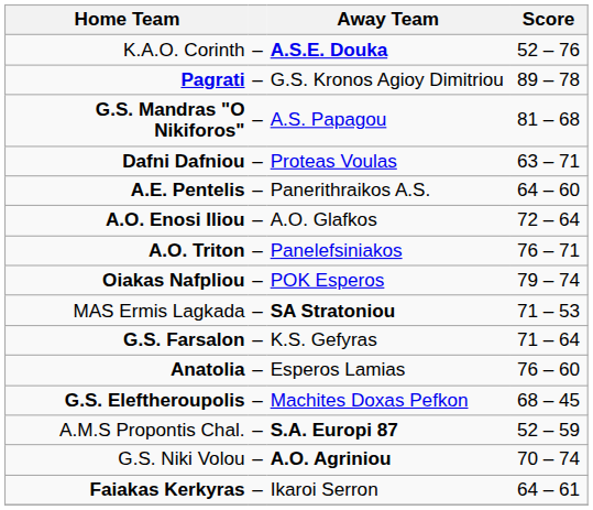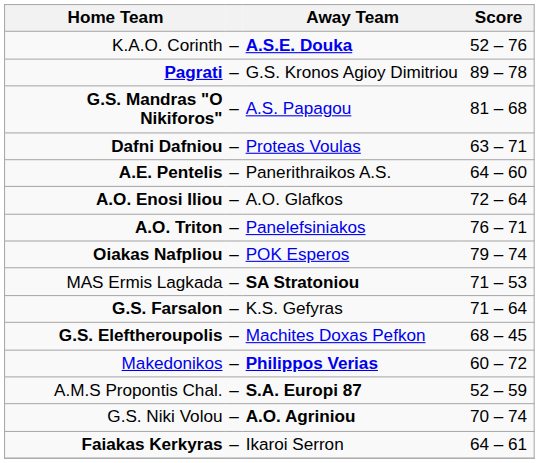 <table class="wikitable" style="text-align: center; font-size:100%">
 <tr>
 <th style="border-right-style:hidden" width="200">Home Team</th>
 <th style="border-right-style:hidden"></th>
 <th style="border-right-style:hidden" width="200">Away Team</th>
 <th width="60">Score</th>
 </tr>
 <tr>
 <td align=right style="border-right-style:hidden">K.A.O. Corinth</td>
 <td style="border-right-style:hidden">–</td>
 <td align=left style="border-right-style:hidden"><strong><a href='#'>A.S.E. Douka</a></strong></td>
 <td>52 – 76</td>
 </tr>
 <tr>
 <td align=right style="border-right-style:hidden"><strong><a href='#'>Pagrati</a></strong></td>
 <td style="border-right-style:hidden">–</td>
 <td align=left style="border-right-style:hidden">G.S. Kronos Agioy Dimitriou</td>
 <td>89 – 78</td>
 </tr>
 <tr>
 <td align=right style="border-right-style:hidden"><strong>G.S. Mandras "O Nikiforos"</strong></td>
 <td style="border-right-style:hidden">–</td>
 <td align=left style="border-right-style:hidden"><a href='#'>A.S. Papagou</a></td>
 <td>81 – 68</td>
 </tr>
 <tr>
 <td align=right style="border-right-style:hidden"><strong>Dafni Dafniou</strong></td>
 <td style="border-right-style:hidden">–</td>
 <td align=left style="border-right-style:hidden"><a href='#'>Proteas Voulas</a></td>
 <td>63 – 71</td>
 </tr>
 <tr>
 <td align=right style="border-right-style:hidden"><strong>A.E. Pentelis</strong></td>
 <td style="border-right-style:hidden">–</td>
 <td align=left style="border-right-style:hidden">Panerithraikos A.S.</td>
 <td>64 – 60</td>
 </tr>
 <tr>
 <td align=right style="border-right-style:hidden"><strong>A.O. Enosi Iliou</strong></td>
 <td style="border-right-style:hidden">–</td>
 <td align=left style="border-right-style:hidden">A.O. Glafkos</td>
 <td>72 – 64</td>
 </tr>
 <tr>
 <td align=right style="border-right-style:hidden"><strong>A.O. Triton</strong></td>
 <td style="border-right-style:hidden">–</td>
 <td align=left style="border-right-style:hidden"><a href='#'>Panelefsiniakos</a></td>
 <td>76 – 71</td>
 </tr>
 <tr>
 <td align=right style="border-right-style:hidden"><strong>Oiakas Nafpliou</strong></td>
 <td style="border-right-style:hidden">–</td>
 <td align=left style="border-right-style:hidden"><a href='#'>POK Esperos</a></td>
 <td>79 – 74</td>
 </tr>
 <tr>
 <td align=right style="border-right-style:hidden">MAS Ermis Lagkada</td>
 <td style="border-right-style:hidden">–</td>
 <td align=left style="border-right-style:hidden"><strong>SA Stratoniou</strong></td>
 <td>71 – 53</td>
 </tr>
 <tr>
 <td align=right style="border-right-style:hidden"><strong>G.S. Farsalon</strong></td>
 <td style="border-right-style:hidden">–</td>
 <td align=left style="border-right-style:hidden">K.S. Gefyras</td>
 <td>71 – 64</td>
 </tr>
 <tr>
-<td align=right style="border-right-style:hidden"><strong>Anatolia</strong></td>
-<td style="border-right-style:hidden">–</td>
-<td align=left style="border-right-style:hidden">Esperos Lamias</td>
-<td>76 – 60</td>
-</tr>
-<tr>
 <td align=right style="border-right-style:hidden"><strong>G.S. Eleftheroupolis</strong></td>
 <td style="border-right-style:hidden">–</td>
 <td align=left style="border-right-style:hidden"><a href='#'>Machites Doxas Pefkon</a></td>
 <td>68 – 45</td>
+</tr>
+<tr>
+<td align=right style="border-right-style:hidden"><a href='#'>Makedonikos</a></td>
+<td style="border-right-style:hidden">–</td>
+<td align=left style="border-right-style:hidden"><strong><a href='#'>Philippos Verias</a></strong></td>
+<td>60 – 72</td>
 </tr>
 <tr>
 <td align=right style="border-right-style:hidden">A.M.S Propontis Chal.</td>
 <td style="border-right-style:hidden">–</td>
 <td align=left style="border-right-style:hidden"><strong>S.A. Europi 87</strong></td>
 <td>52 – 59</td>
 </tr>
 <tr>
 <td align=right style="border-right-style:hidden">G.S. Niki Volou</td>
 <td style="border-right-style:hidden">–</td>
 <td align=left style="border-right-style:hidden"><strong>A.O. Agriniou</strong></td>
 <td>70 – 74</td>
 </tr>
 <tr>
 <td align=right style="border-right-style:hidden"><strong>Faiakas Kerkyras</strong></td>
 <td style="border-right-style:hidden">–</td>
 <td align=left style="border-right-style:hidden">Ikaroi Serron</td>
 <td>64 – 61</td>
 </tr>
 <tr>
 </tr>
 </table>
